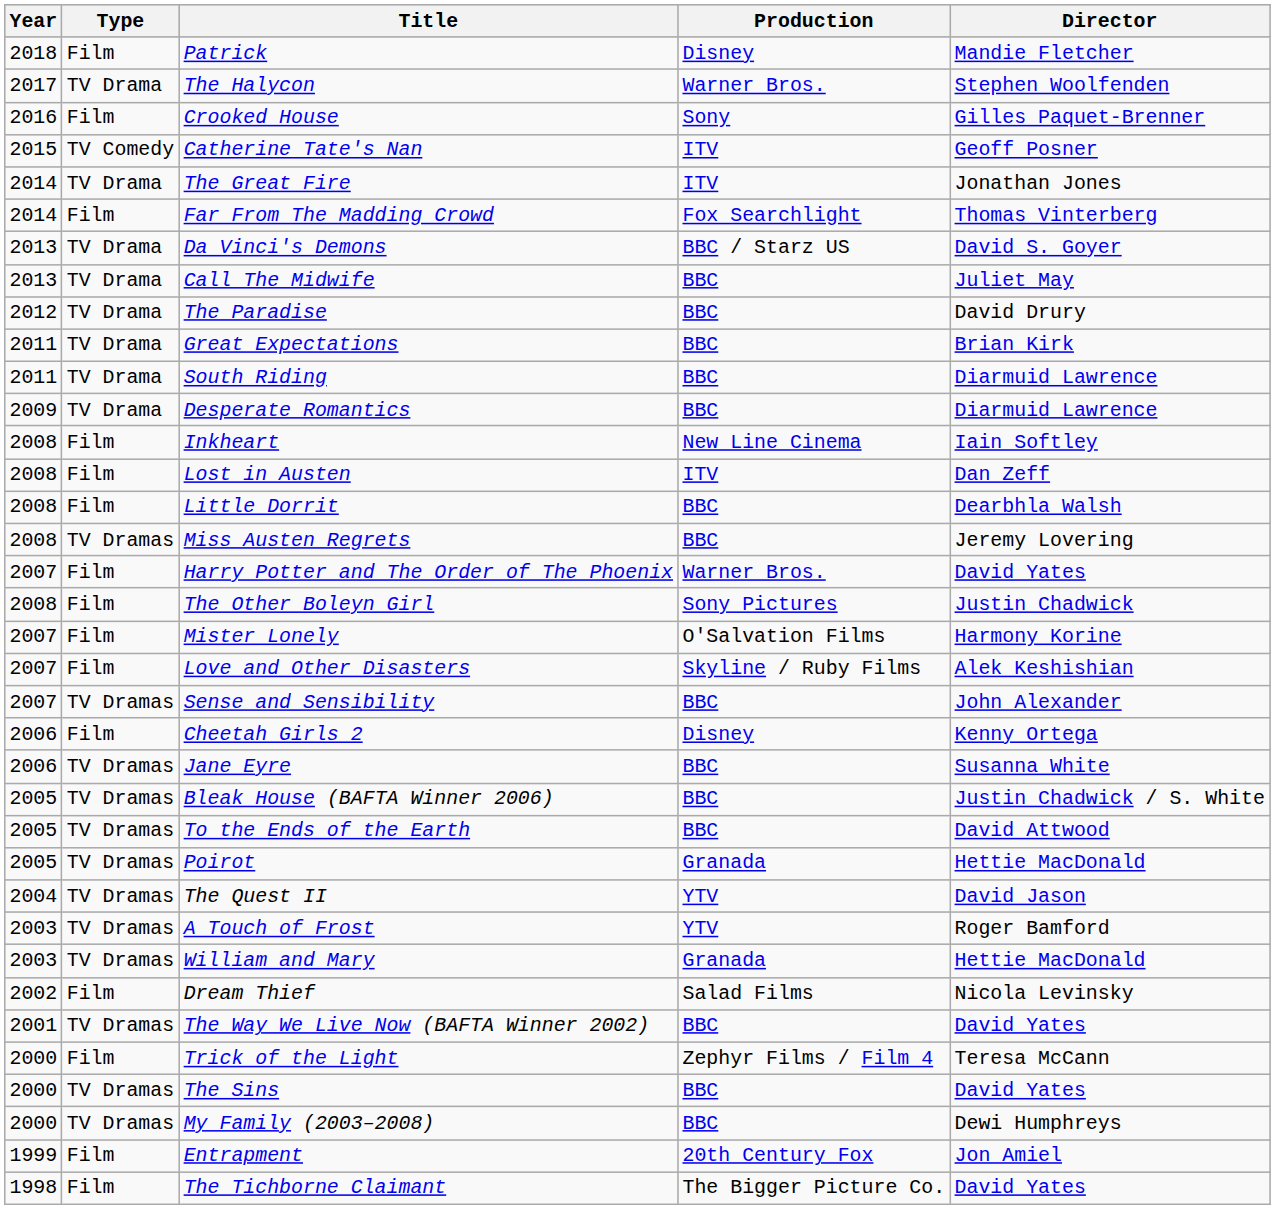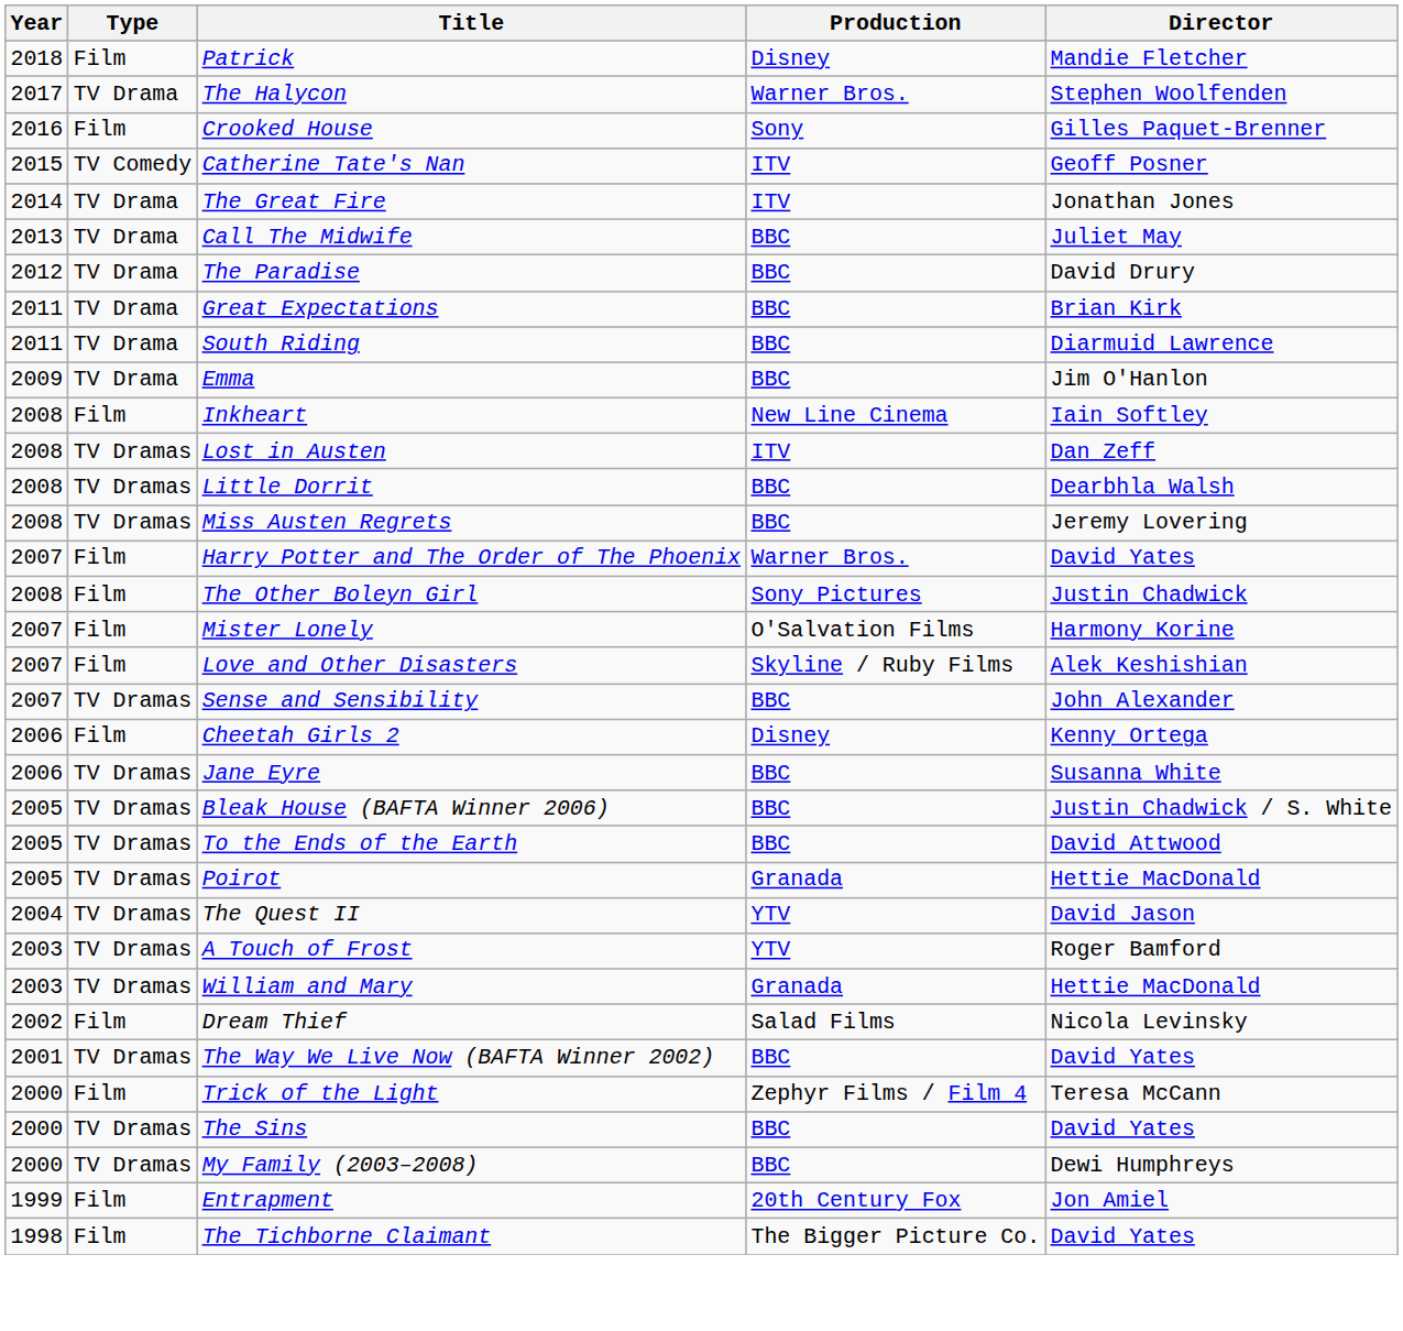 <table class="wikitable">
 <tr style="background:#e0e0e0;">
 <th>Year</th>
 <th>Type</th>
 <th>Title</th>
 <th>Production</th>
 <th>Director</th>
 </tr>
 <tr>
 <td>2018</td>
 <td>Film</td>
 <td><em><a href='#'>Patrick</a></em></td>
 <td><a href='#'>Disney</a></td>
 <td><a href='#'>Mandie Fletcher</a></td>
 </tr>
 <tr>
 <td>2017</td>
 <td>TV Drama</td>
 <td><a href='#'><em>The Halycon</em></a></td>
 <td><a href='#'>Warner Bros.</a></td>
 <td><a href='#'>Stephen Woolfenden</a></td>
 </tr>
 <tr>
 <td>2016</td>
 <td>Film</td>
 <td><a href='#'><em>Crooked House</em></a></td>
 <td><a href='#'>Sony</a></td>
 <td><a href='#'>Gilles Paquet-Brenner</a></td>
 </tr>
 <tr>
 <td>2015</td>
 <td>TV Comedy</td>
 <td><em><a href='#'>Catherine Tate's Nan</a></em></td>
 <td><a href='#'>ITV</a></td>
 <td><a href='#'>Geoff Posner</a></td>
 </tr>
 <tr>
 <td>2014</td>
 <td>TV Drama</td>
 <td><a href='#'><em>The Great Fire</em></a></td>
 <td><a href='#'>ITV</a></td>
 <td>Jonathan Jones</td>
 </tr>
 <tr>
-<td>2014</td>
-<td>Film</td>
-<td><em><a href='#'>Far From The Madding Crowd</a></em></td>
-<td><a href='#'>Fox Searchlight</a></td>
-<td><a href='#'>Thomas Vinterberg</a></td>
-</tr>
-<tr>
-<td>2013</td>
-<td>TV Drama</td>
-<td><em><a href='#'>Da Vinci's Demons</a></em></td>
-<td><a href='#'>BBC</a> / Starz US</td>
-<td><a href='#'>David S. Goyer</a></td>
-</tr>
-<tr>
 <td>2013</td>
 <td>TV Drama</td>
 <td><em><a href='#'>Call The Midwife</a></em></td>
 <td><a href='#'>BBC</a></td>
 <td><a href='#'>Juliet May</a></td>
 </tr>
 <tr>
 <td>2012</td>
 <td>TV Drama</td>
 <td><em><a href='#'>The Paradise</a></em></td>
 <td><a href='#'>BBC</a></td>
 <td>David Drury</td>
 </tr>
 <tr>
 <td>2011</td>
 <td>TV Drama</td>
 <td><em><a href='#'>Great Expectations</a></em></td>
 <td><a href='#'>BBC</a></td>
 <td><a href='#'>Brian Kirk</a></td>
 </tr>
 <tr>
 <td>2011</td>
 <td>TV Drama</td>
 <td><em><a href='#'>South Riding</a></em></td>
 <td><a href='#'>BBC</a></td>
 <td><a href='#'>Diarmuid Lawrence</a></td>
 </tr>
 <tr>
 <td>2009</td>
 <td>TV Drama</td>
-<td><em><a href='#'>Desperate Romantics</a></em></td>
+<td><em><a href='#'>Emma</a></em></td>
 <td><a href='#'>BBC</a></td>
-<td><a href='#'>Diarmuid Lawrence</a></td>
+<td>Jim O'Hanlon</td>
 </tr>
 <tr>
 <td>2008</td>
 <td>Film</td>
 <td><em><a href='#'>Inkheart</a></em></td>
 <td><a href='#'>New Line Cinema</a></td>
 <td><a href='#'>Iain Softley</a></td>
 </tr>
 <tr>
 <td>2008</td>
-<td>Film</td>
+<td>TV Dramas</td>
 <td><em><a href='#'>Lost in Austen</a></em></td>
 <td><a href='#'>ITV</a></td>
 <td><a href='#'>Dan Zeff</a></td>
 </tr>
 <tr>
 <td>2008</td>
-<td>Film</td>
+<td>TV Dramas</td>
 <td><em><a href='#'>Little Dorrit</a></em></td>
 <td><a href='#'>BBC</a></td>
 <td><a href='#'>Dearbhla Walsh</a></td>
 </tr>
 <tr>
 <td>2008</td>
 <td>TV Dramas</td>
 <td><em><a href='#'>Miss Austen Regrets</a></em></td>
 <td><a href='#'>BBC</a></td>
 <td>Jeremy Lovering</td>
 </tr>
 <tr>
 <td>2007</td>
 <td>Film</td>
 <td><em><a href='#'>Harry Potter and The Order of The Phoenix</a></em></td>
 <td><a href='#'>Warner Bros.</a></td>
 <td><a href='#'>David Yates</a></td>
 </tr>
 <tr>
 <td>2008</td>
 <td>Film</td>
 <td><em><a href='#'>The Other Boleyn Girl</a></em></td>
 <td><a href='#'>Sony Pictures</a></td>
 <td><a href='#'>Justin Chadwick</a></td>
 </tr>
 <tr>
 <td>2007</td>
 <td>Film</td>
 <td><em><a href='#'>Mister Lonely</a></em></td>
 <td>O'Salvation Films</td>
 <td><a href='#'>Harmony Korine</a></td>
 </tr>
 <tr>
 <td>2007</td>
 <td>Film</td>
 <td><em><a href='#'>Love and Other Disasters</a></em></td>
 <td><a href='#'>Skyline</a> / Ruby Films</td>
 <td><a href='#'>Alek Keshishian</a></td>
 </tr>
 <tr>
 <td>2007</td>
 <td>TV Dramas</td>
 <td><em><a href='#'>Sense and Sensibility</a></em></td>
 <td><a href='#'>BBC</a></td>
 <td><a href='#'>John Alexander</a></td>
 </tr>
 <tr>
 <td>2006</td>
 <td>Film</td>
 <td><em><a href='#'>Cheetah Girls 2</a></em></td>
 <td><a href='#'>Disney</a></td>
 <td><a href='#'>Kenny Ortega</a></td>
 </tr>
 <tr>
 <td>2006</td>
 <td>TV Dramas</td>
 <td><em><a href='#'>Jane Eyre</a></em></td>
 <td><a href='#'>BBC</a></td>
 <td><a href='#'>Susanna White</a></td>
 </tr>
 <tr>
 <td>2005</td>
 <td>TV Dramas</td>
 <td><em><a href='#'>Bleak House</a> (BAFTA Winner 2006)</em></td>
 <td><a href='#'>BBC</a></td>
 <td><a href='#'>Justin Chadwick</a> / S. White</td>
 </tr>
 <tr>
 <td>2005</td>
 <td>TV Dramas</td>
 <td><em><a href='#'>To the Ends of the Earth</a></em></td>
 <td><a href='#'>BBC</a></td>
 <td><a href='#'>David Attwood</a></td>
 </tr>
 <tr>
 <td>2005</td>
 <td>TV Dramas</td>
 <td><em><a href='#'>Poirot</a></em></td>
 <td><a href='#'>Granada</a></td>
 <td><a href='#'>Hettie MacDonald</a></td>
 </tr>
 <tr>
 <td>2004</td>
 <td>TV Dramas</td>
 <td><em>The Quest II</em></td>
 <td><a href='#'>YTV</a></td>
 <td><a href='#'>David Jason</a></td>
 </tr>
 <tr>
 <td>2003</td>
 <td>TV Dramas</td>
 <td><em><a href='#'>A Touch of Frost</a></em></td>
 <td><a href='#'>YTV</a></td>
 <td>Roger Bamford</td>
 </tr>
 <tr>
 <td>2003</td>
 <td>TV Dramas</td>
 <td><em><a href='#'>William and Mary</a></em></td>
 <td><a href='#'>Granada</a></td>
 <td><a href='#'>Hettie MacDonald</a></td>
 </tr>
 <tr>
 <td>2002</td>
 <td>Film</td>
 <td><em>Dream Thief</em></td>
 <td>Salad Films</td>
 <td>Nicola Levinsky</td>
 </tr>
 <tr>
 <td>2001</td>
 <td>TV Dramas</td>
 <td><em><a href='#'>The Way We Live Now</a> (BAFTA Winner 2002)</em></td>
 <td><a href='#'>BBC</a></td>
 <td><a href='#'>David Yates</a></td>
 </tr>
 <tr>
 <td>2000</td>
 <td>Film</td>
 <td><em><a href='#'>Trick of the Light</a></em></td>
 <td>Zephyr Films / <a href='#'>Film 4</a></td>
 <td>Teresa McCann</td>
 </tr>
 <tr>
 <td>2000</td>
 <td>TV Dramas</td>
 <td><em><a href='#'>The Sins</a></em></td>
 <td><a href='#'>BBC</a></td>
 <td><a href='#'>David Yates</a></td>
 </tr>
 <tr>
 <td>2000</td>
 <td>TV Dramas</td>
 <td><em><a href='#'>My Family</a> (2003–2008)</em></td>
 <td><a href='#'>BBC</a></td>
 <td>Dewi Humphreys</td>
 </tr>
 <tr>
 <td>1999</td>
 <td>Film</td>
 <td><em><a href='#'>Entrapment</a></em></td>
 <td><a href='#'>20th Century Fox</a></td>
 <td><a href='#'>Jon Amiel</a></td>
 </tr>
 <tr>
 <td>1998</td>
 <td>Film</td>
 <td><em><a href='#'>The Tichborne Claimant</a></em></td>
 <td>The Bigger Picture Co.</td>
 <td><a href='#'>David Yates</a></td>
 </tr>
 </table>
